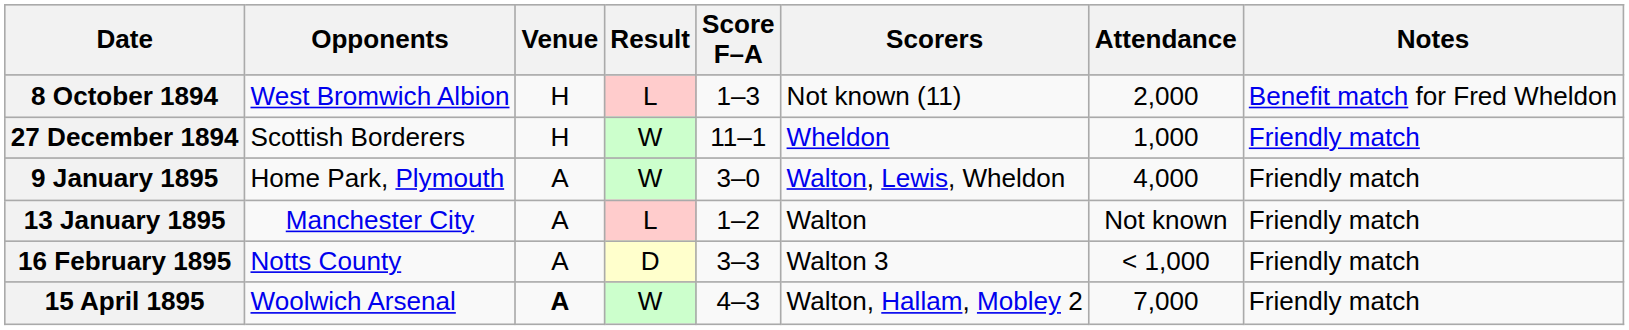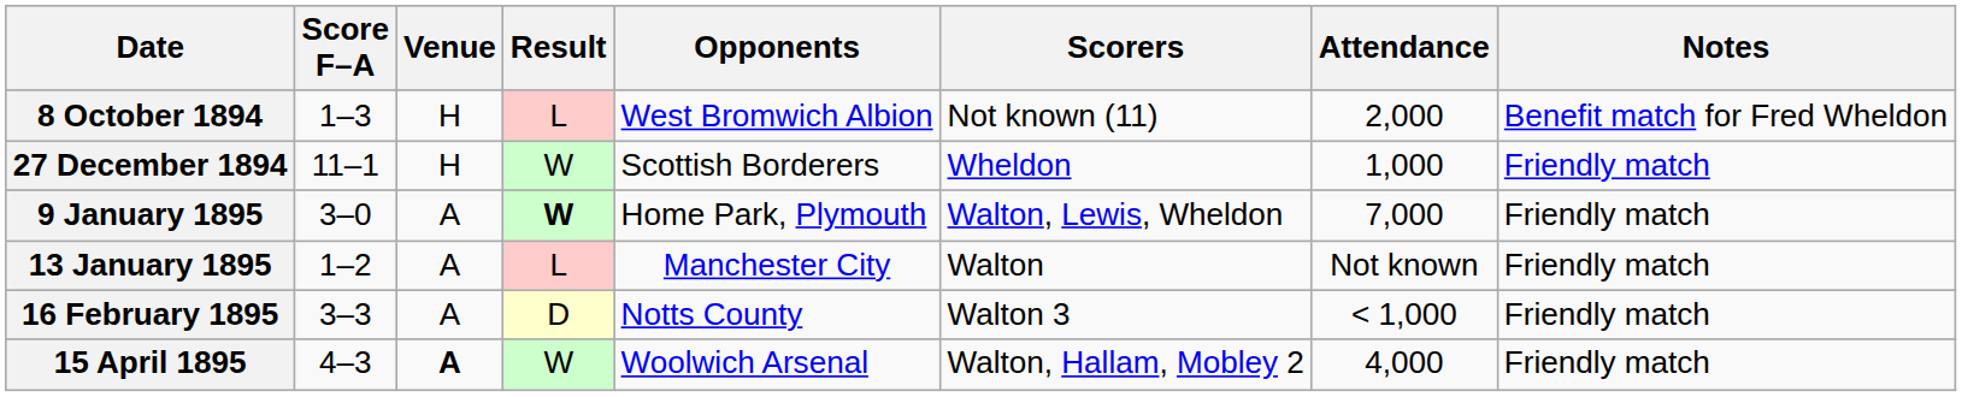 <table class="wikitable plainrowheaders" style=text-align:center>
 <tr>
 <th scope=col>Date</th>
-<th scope=col>Opponents</th>
+<th scope=col>Score<br>F–A</th>
 <th scope=col>Venue</th>
 <th scope=col>Result</th>
-<th scope=col>Score<br>F–A</th>
+<th scope=col>Opponents</th>
 <th scope=col>Scorers</th>
 <th scope=col>Attendance</th>
 <th scope=col>Notes</th>
 </tr>
 <tr>
 <th scope=row>8 October 1894</th>
-<td style=text-align:left><a href='#'>West Bromwich Albion</a></td>
+<td>1–3</td>
 <td>H</td>
 <td style=background:#fcc>L</td>
-<td>1–3</td>
+<td style=text-align:left><a href='#'>West Bromwich Albion</a></td>
 <td style=text-align:left>Not known (11)</td>
 <td>2,000</td>
 <td style=text-align:left><a href='#'>Benefit match</a> for Fred Wheldon</td>
 </tr>
 <tr>
 <th scope=row>27 December 1894</th>
-<td style=text-align:left>Scottish Borderers</td>
+<td>11–1</td>
 <td>H</td>
 <td style=background:#cfc>W</td>
-<td>11–1</td>
+<td style=text-align:left>Scottish Borderers</td>
 <td style=text-align:left><a href='#'>Wheldon</a></td>
 <td>1,000</td>
 <td style=text-align:left><a href='#'>Friendly match</a></td>
 </tr>
 <tr>
 <th scope=row>9 January 1895</th>
+<td>3–0</td>
+<td>A</td>
+<td style=background:#cfc><strong>W</strong></td>
 <td style=text-align:left>Home Park, <a href='#'>Plymouth</a></td>
-<td>A</td>
-<td style=background:#cfc>W</td>
-<td>3–0</td>
 <td style=text-align:left><a href='#'>Walton</a>, <a href='#'>Lewis</a>, Wheldon</td>
-<td>4,000</td>
+<td>7,000</td>
 <td style=text-align:left>Friendly match</td>
 </tr>
 <tr>
 <th scope=row>13 January 1895</th>
-<td align=style=text-align:left><a href='#'>Manchester City</a></td>
+<td>1–2</td>
 <td>A</td>
 <td style=background:#fcc>L</td>
-<td>1–2</td>
+<td align=style=text-align:left><a href='#'>Manchester City</a></td>
 <td style=text-align:left>Walton</td>
 <td>Not known</td>
 <td style=text-align:left>Friendly match</td>
 </tr>
 <tr>
 <th scope=row>16 February 1895</th>
-<td style=text-align:left><a href='#'>Notts County</a></td>
+<td>3–3</td>
 <td>A</td>
 <td style=background:#ffc>D</td>
-<td>3–3</td>
+<td style=text-align:left><a href='#'>Notts County</a></td>
 <td style=text-align:left>Walton 3</td>
 <td>< 1,000</td>
 <td style=text-align:left>Friendly match</td>
 </tr>
 <tr>
 <th scope=row>15 April 1895</th>
-<td style=text-align:left><a href='#'>Woolwich Arsenal</a></td>
+<td>4–3</td>
 <td><strong>A</strong></td>
 <td style=background:#cfc>W</td>
-<td>4–3</td>
+<td style=text-align:left><a href='#'>Woolwich Arsenal</a></td>
 <td style=text-align:left>Walton, <a href='#'>Hallam</a>, <a href='#'>Mobley</a> 2</td>
-<td>7,000</td>
+<td>4,000</td>
 <td style=text-align:left>Friendly match</td>
 </tr>
 </table>
